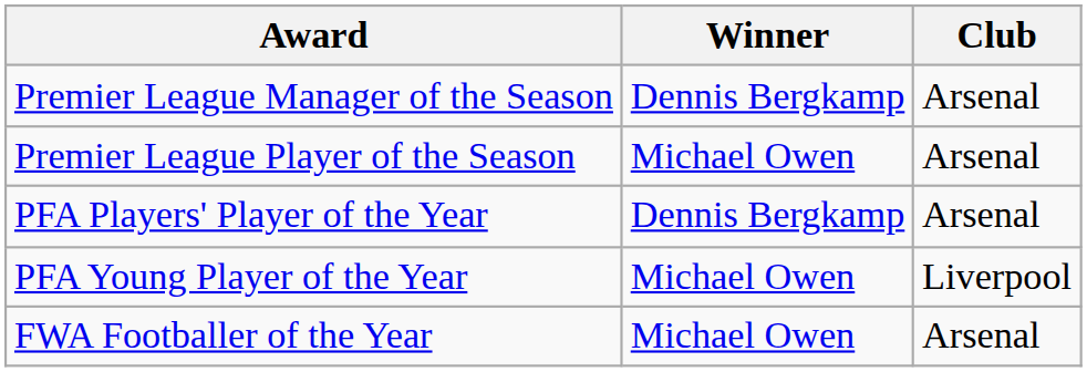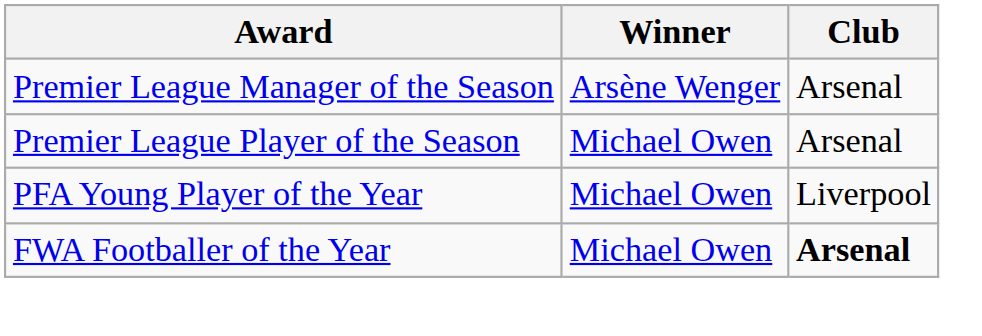 <table class="wikitable">
 <tr>
 <th>Award</th>
 <th>Winner</th>
 <th>Club</th>
 </tr>
 <tr>
 <td><a href='#'>Premier League Manager of the Season</a></td>
-<td> <a href='#'>Dennis Bergkamp</a></td>
+<td> <a href='#'>Arsène Wenger</a></td>
 <td>Arsenal</td>
 </tr>
 <tr>
 <td><a href='#'>Premier League Player of the Season</a></td>
 <td> <a href='#'>Michael Owen</a></td>
-<td>Arsenal</td>
-</tr>
-<tr>
-<td><a href='#'>PFA Players' Player of the Year</a></td>
-<td> <a href='#'>Dennis Bergkamp</a></td>
 <td>Arsenal</td>
 </tr>
 <tr>
 <td><a href='#'>PFA Young Player of the Year</a></td>
 <td> <a href='#'>Michael Owen</a></td>
 <td>Liverpool</td>
 </tr>
 <tr>
 <td><a href='#'>FWA Footballer of the Year</a></td>
 <td> <a href='#'>Michael Owen</a></td>
-<td>Arsenal</td>
+<td><strong>Arsenal</strong></td>
 </tr>
 </table>
